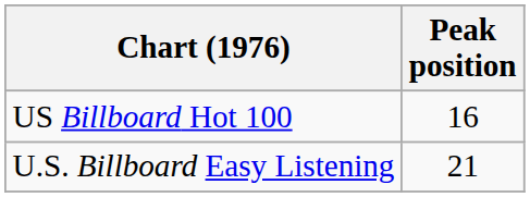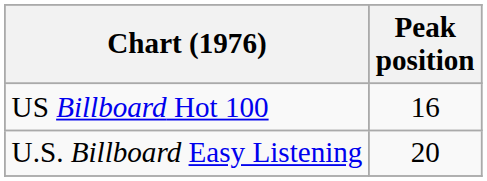 <table class="wikitable sortable">
 <tr>
 <th>Chart (1976)</th>
 <th>Peak<br>position</th>
 </tr>
 <tr>
 <td>US <a href='#'><em>Billboard</em> Hot 100</a></td>
 <td align="center">16</td>
 </tr>
 <tr>
 <td>U.S. <em>Billboard</em> <a href='#'>Easy Listening</a></td>
-<td align="center">21</td>
+<td align="center">20</td>
 </tr>
 </table>
